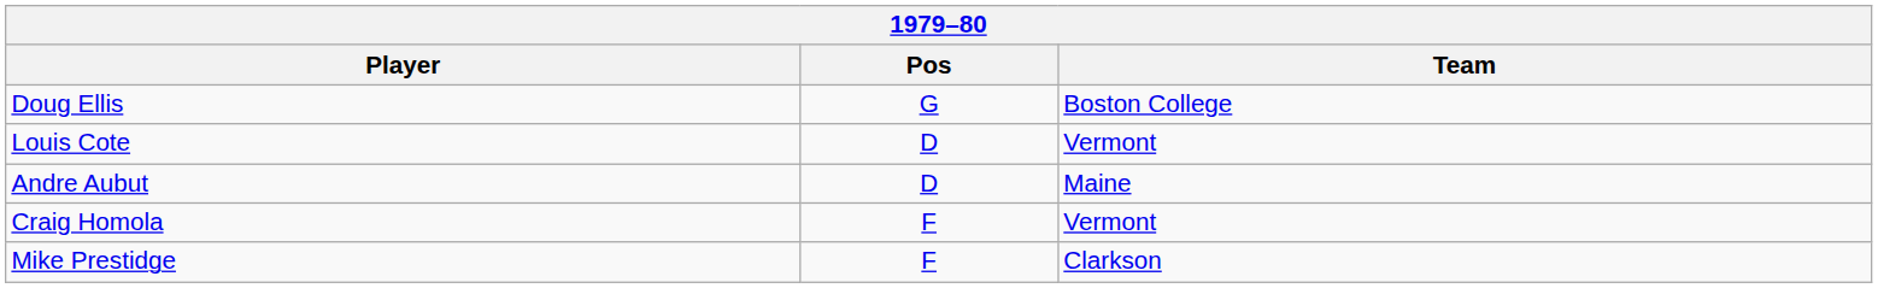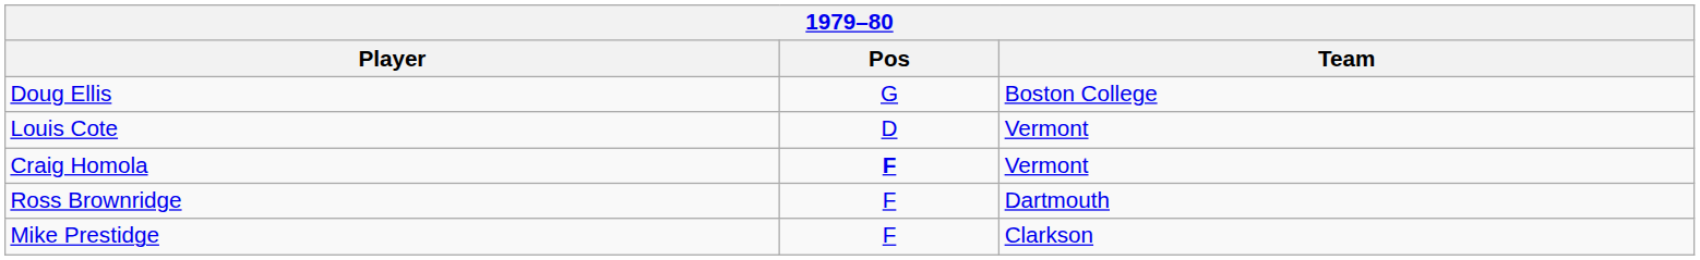 <table class="wikitable" width=95%>
 <tr>
 <th colspan=3><a href='#'>1979–80</a></th>
 </tr>
 <tr>
 <th>Player</th>
 <th>Pos</th>
 <th>Team</th>
 </tr>
 <tr>
 <td><a href='#'>Doug Ellis</a></td>
 <td align=center><a href='#'>G</a></td>
 <td><a href='#'>Boston College</a></td>
 </tr>
 <tr>
 <td><a href='#'>Louis Cote</a></td>
 <td align=center><a href='#'>D</a></td>
 <td><a href='#'>Vermont</a></td>
 </tr>
 <tr>
-<td><a href='#'>Andre Aubut</a></td>
-<td align=center><a href='#'>D</a></td>
-<td><a href='#'>Maine</a></td>
+<td><a href='#'>Craig Homola</a></td>
+<td align=center><strong><a href='#'>F</a></strong></td>
+<td><a href='#'>Vermont</a></td>
 </tr>
 <tr>
-<td><a href='#'>Craig Homola</a></td>
+<td><a href='#'>Ross Brownridge</a></td>
 <td align=center><a href='#'>F</a></td>
-<td><a href='#'>Vermont</a></td>
+<td><a href='#'>Dartmouth</a></td>
 </tr>
 <tr>
 <td><a href='#'>Mike Prestidge</a></td>
 <td align=center><a href='#'>F</a></td>
 <td><a href='#'>Clarkson</a></td>
 </tr>
 </table>
